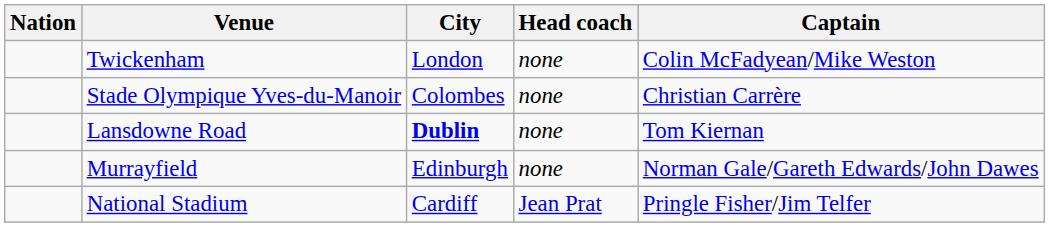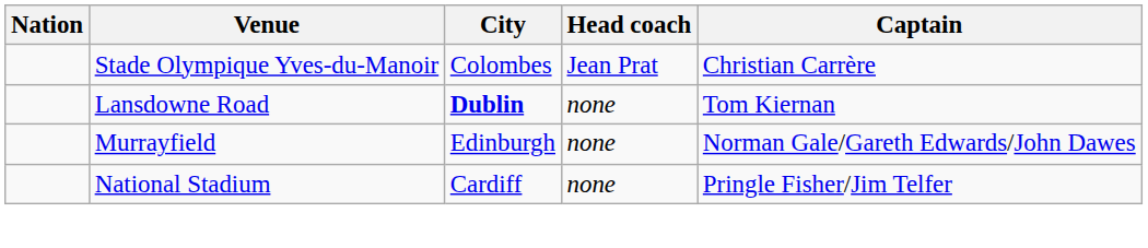 <table class="wikitable">
 <tr>
 <th><strong>Nation</strong></th>
 <th><strong>Venue</strong></th>
 <th><strong>City</strong></th>
 <th><strong>Head coach</strong></th>
 <th><strong>Captain</strong></th>
 </tr>
 <tr>
 <td></td>
-<td><a href='#'>Twickenham</a></td>
-<td><a href='#'>London</a></td>
-<td><em>none</em></td>
-<td><a href='#'>Colin McFadyean</a>/<a href='#'>Mike Weston</a></td>
-</tr>
-<tr>
-<td></td>
 <td><a href='#'>Stade Olympique Yves-du-Manoir</a></td>
 <td><a href='#'>Colombes</a></td>
-<td><em>none</em></td>
+<td><a href='#'>Jean Prat</a></td>
 <td><a href='#'>Christian Carrère</a></td>
 </tr>
 <tr>
 <td></td>
 <td><a href='#'>Lansdowne Road</a></td>
 <td><strong><a href='#'>Dublin</a></strong></td>
 <td><em>none</em></td>
 <td><a href='#'>Tom Kiernan</a></td>
 </tr>
 <tr>
 <td></td>
 <td><a href='#'>Murrayfield</a></td>
 <td><a href='#'>Edinburgh</a></td>
 <td><em>none</em></td>
 <td><a href='#'>Norman Gale</a>/<a href='#'>Gareth Edwards</a>/<a href='#'>John Dawes</a></td>
 </tr>
 <tr>
 <td></td>
 <td><a href='#'>National Stadium</a></td>
 <td><a href='#'>Cardiff</a></td>
-<td><a href='#'>Jean Prat</a></td>
+<td><em>none</em></td>
 <td><a href='#'>Pringle Fisher</a>/<a href='#'>Jim Telfer</a></td>
 </tr>
 </table>
